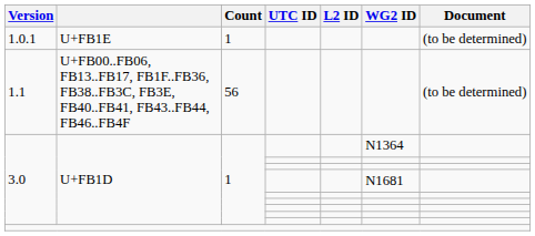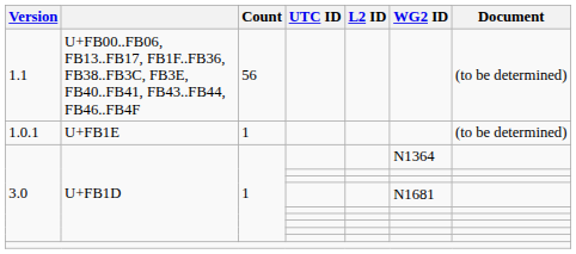 <table class="wikitable sticky-header">
 <tr>
 <th><a href='#'>Version</a></th>
 <th></th>
 <th>Count</th>
 <th><a href='#'>UTC</a> ID</th>
 <th><a href='#'>L2</a> ID</th>
 <th><a href='#'>WG2</a> ID</th>
 <th>Document</th>
 </tr>
 <tr>
-<td>1.0.1</td>
-<td width="180">U+FB1E</td>
-<td>1</td>
+<td>1.1</td>
+<td>U+FB00..FB06, FB13..FB17, FB1F..FB36, FB38..FB3C, FB3E, FB40..FB41, FB43..FB44, FB46..FB4F</td>
+<td>56</td>
 <td></td>
 <td></td>
 <td></td>
 <td>(to be determined)</td>
 </tr>
 <tr>
-<td>1.1</td>
-<td>U+FB00..FB06, FB13..FB17, FB1F..FB36, FB38..FB3C, FB3E, FB40..FB41, FB43..FB44, FB46..FB4F</td>
-<td>56</td>
+<td>1.0.1</td>
+<td width="180">U+FB1E</td>
+<td>1</td>
 <td></td>
 <td></td>
 <td></td>
 <td>(to be determined)</td>
 </tr>
 <tr>
 <td rowspan="9">3.0</td>
 <td rowspan="9">U+FB1D</td>
 <td rowspan="9">1</td>
 <td></td>
 <td></td>
 <td>N1364</td>
 <td></td>
 </tr>
 <tr>
 <td></td>
 <td></td>
 <td></td>
 <td></td>
 </tr>
 <tr>
 <td></td>
 <td></td>
 <td></td>
 <td></td>
 </tr>
 <tr>
 <td></td>
 <td></td>
 <td>N1681</td>
 <td></td>
 </tr>
 <tr>
 <td></td>
 <td></td>
 <td></td>
 <td></td>
 </tr>
 <tr>
 <td></td>
 <td></td>
 <td></td>
 <td></td>
 </tr>
 <tr>
 <td></td>
 <td></td>
 <td></td>
 <td></td>
 </tr>
 <tr>
 <td></td>
 <td></td>
 <td></td>
 <td></td>
 </tr>
 <tr>
 <td></td>
 <td></td>
 <td></td>
 <td></td>
 </tr>
 <tr class="sortbottom">
 <td colspan="7"></td>
 </tr>
 </table>
